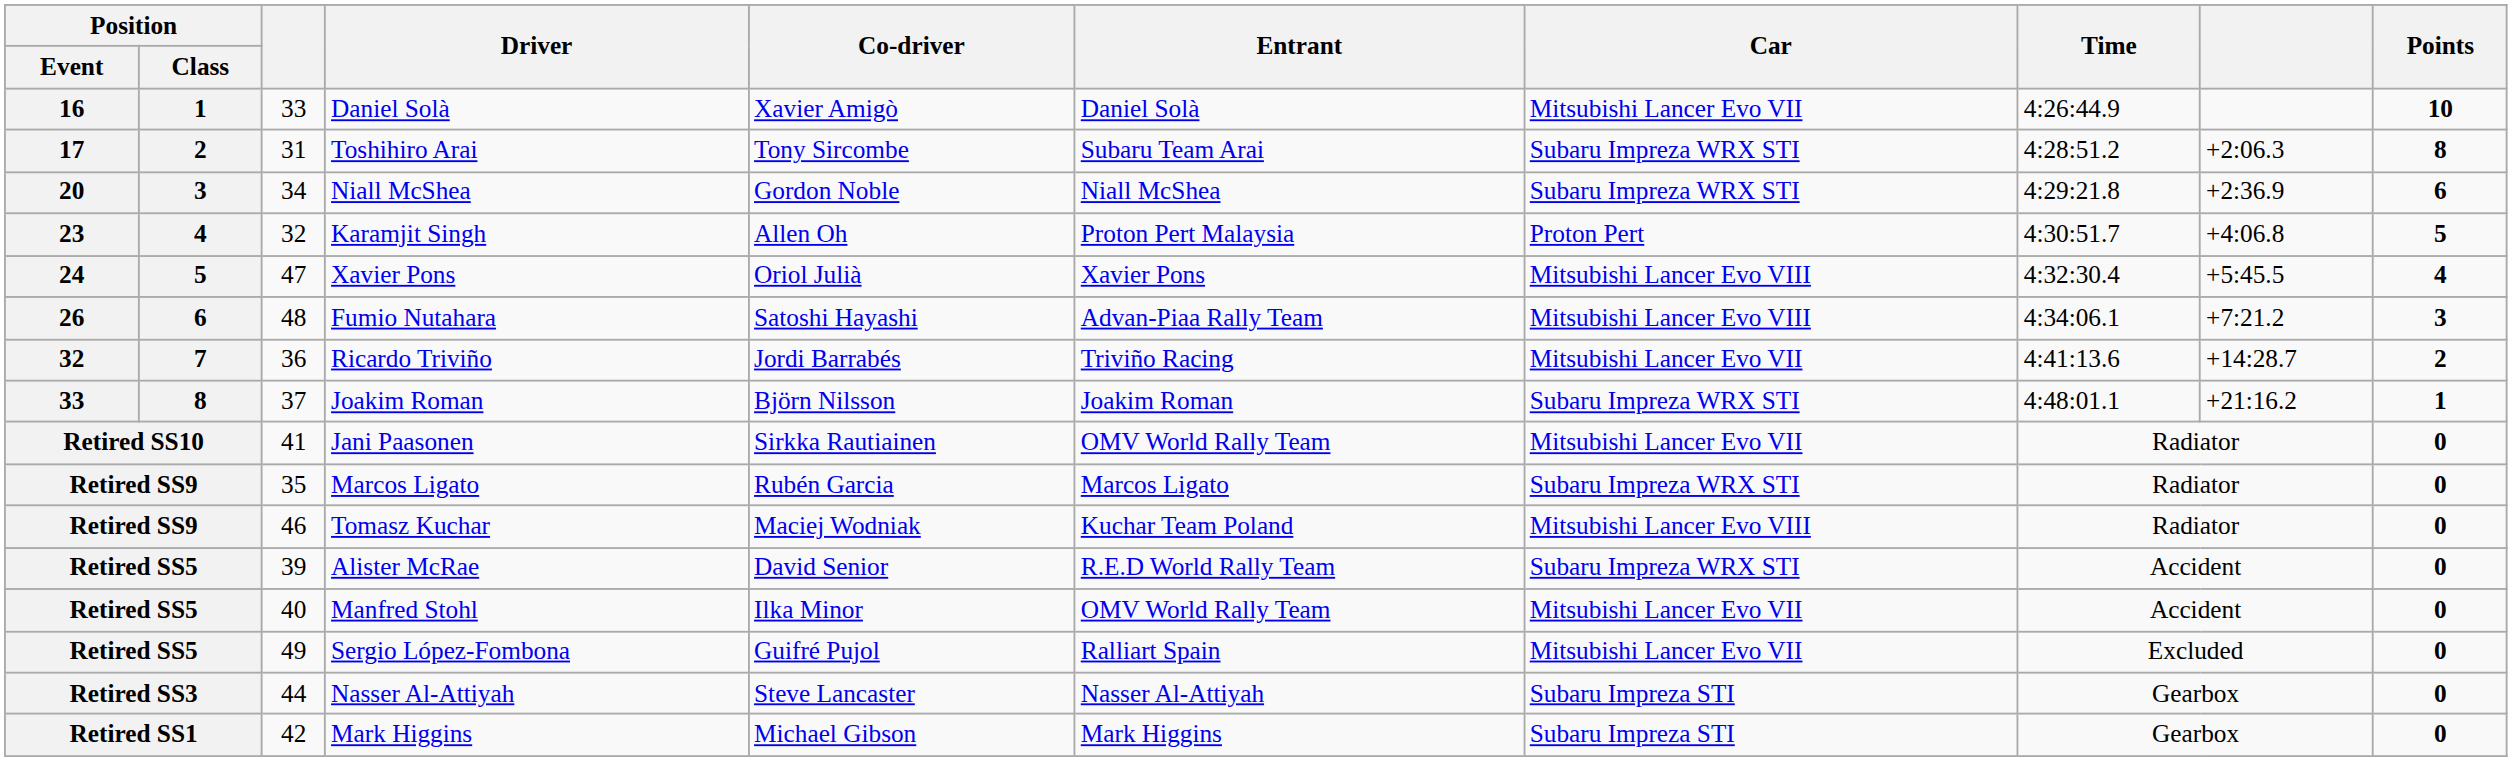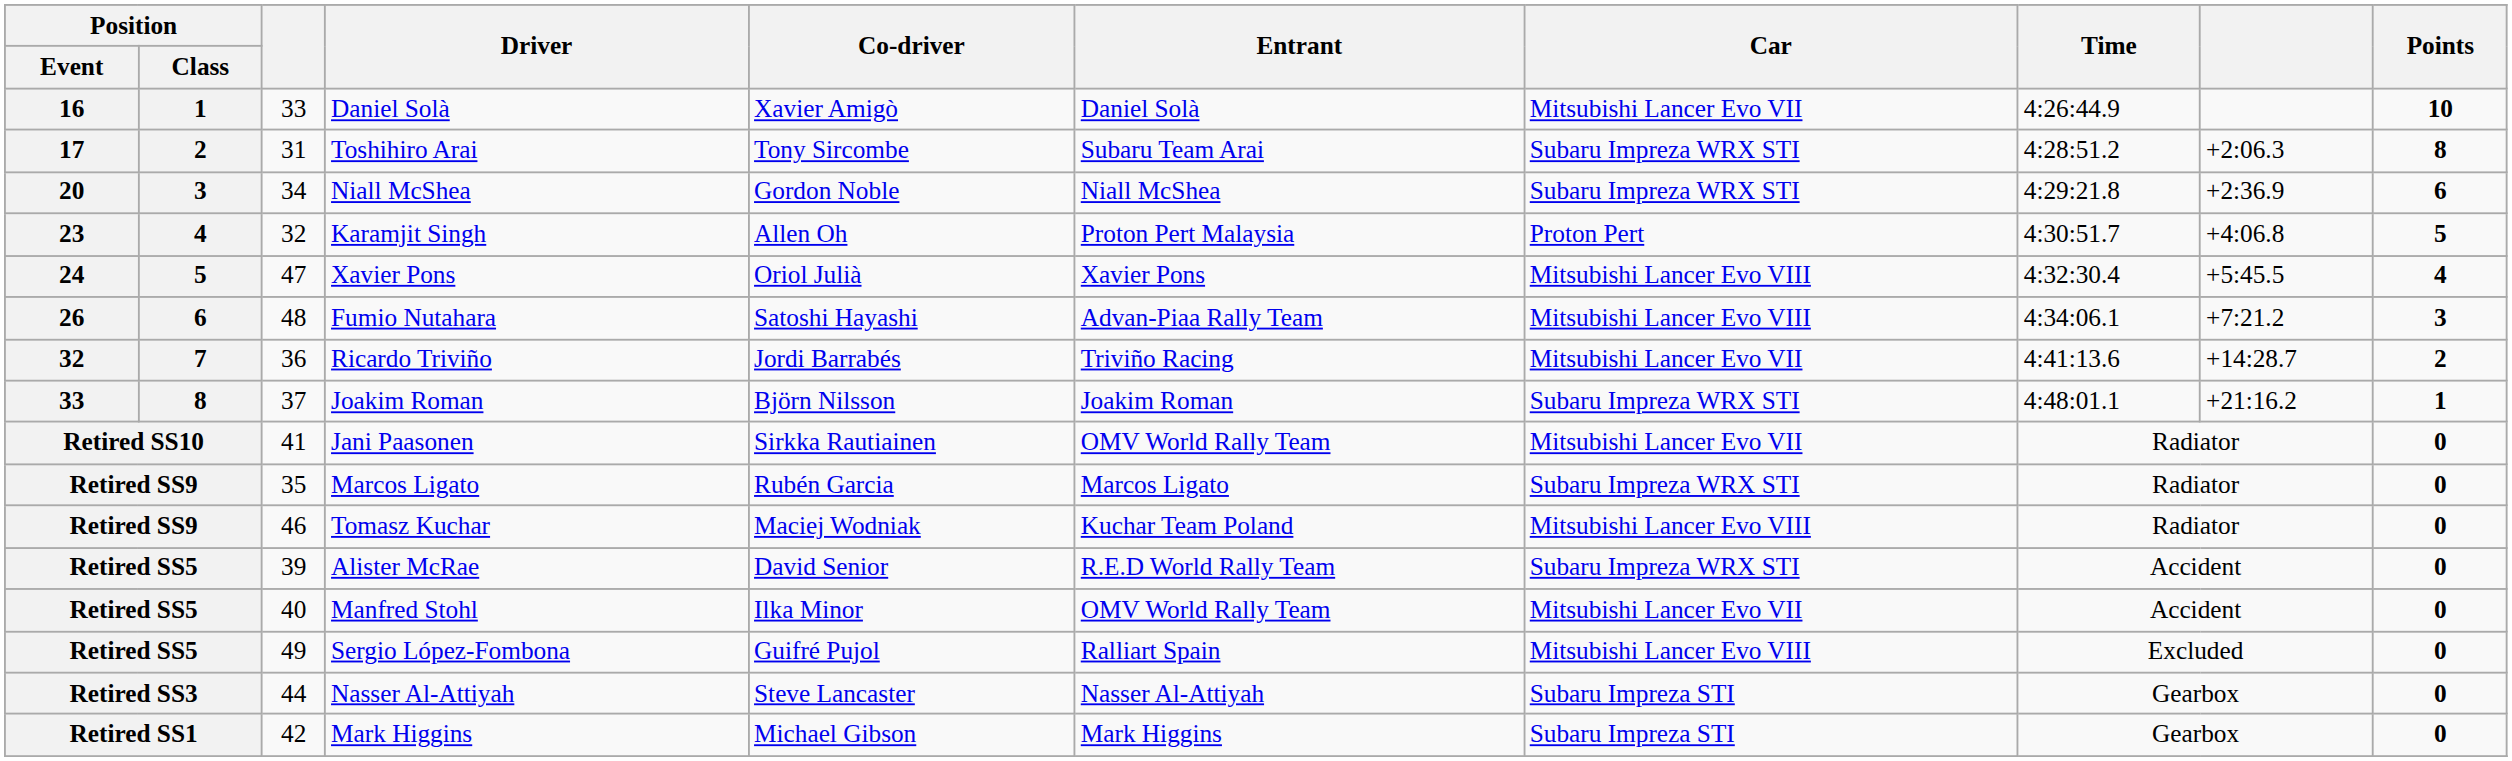 <table class="wikitable" width=85% style="font-size: 85%;">
 <tr>
 <th colspan="2">Position</th>
 <th rowspan="2"></th>
 <th rowspan="2">Driver</th>
 <th rowspan="2">Co-driver</th>
 <th rowspan="2">Entrant</th>
 <th rowspan="2">Car</th>
 <th rowspan="2">Time</th>
 <th rowspan="2"></th>
 <th rowspan="2">Points</th>
 </tr>
 <tr>
 <th>Event</th>
 <th>Class</th>
 </tr>
 <tr>
 <th>16</th>
 <th>1</th>
 <td align="center">33</td>
 <td> <a href='#'>Daniel Solà</a></td>
 <td> <a href='#'>Xavier Amigò</a></td>
 <td> <a href='#'>Daniel Solà</a></td>
 <td><a href='#'>Mitsubishi Lancer Evo VII</a></td>
 <td>4:26:44.9</td>
 <td></td>
 <td align="center"><strong>10</strong></td>
 </tr>
 <tr>
 <th>17</th>
 <th>2</th>
 <td align="center">31</td>
 <td> <a href='#'>Toshihiro Arai</a></td>
 <td> <a href='#'>Tony Sircombe</a></td>
 <td> <a href='#'>Subaru Team Arai</a></td>
 <td><a href='#'>Subaru Impreza WRX STI</a></td>
 <td>4:28:51.2</td>
 <td>+2:06.3</td>
 <td align="center"><strong>8</strong></td>
 </tr>
 <tr>
 <th>20</th>
 <th>3</th>
 <td align="center">34</td>
 <td> <a href='#'>Niall McShea</a></td>
 <td> <a href='#'>Gordon Noble</a></td>
 <td> <a href='#'>Niall McShea</a></td>
 <td><a href='#'>Subaru Impreza WRX STI</a></td>
 <td>4:29:21.8</td>
 <td>+2:36.9</td>
 <td align="center"><strong>6</strong></td>
 </tr>
 <tr>
 <th>23</th>
 <th>4</th>
 <td align="center">32</td>
 <td> <a href='#'>Karamjit Singh</a></td>
 <td> <a href='#'>Allen Oh</a></td>
 <td> <a href='#'>Proton Pert Malaysia</a></td>
 <td><a href='#'>Proton Pert</a></td>
 <td>4:30:51.7</td>
 <td>+4:06.8</td>
 <td align="center"><strong>5</strong></td>
 </tr>
 <tr>
 <th>24</th>
 <th>5</th>
 <td align="center">47</td>
 <td> <a href='#'>Xavier Pons</a></td>
 <td> <a href='#'>Oriol Julià</a></td>
 <td> <a href='#'>Xavier Pons</a></td>
 <td><a href='#'>Mitsubishi Lancer Evo VIII</a></td>
 <td>4:32:30.4</td>
 <td>+5:45.5</td>
 <td align="center"><strong>4</strong></td>
 </tr>
 <tr>
 <th>26</th>
 <th>6</th>
 <td align="center">48</td>
 <td> <a href='#'>Fumio Nutahara</a></td>
 <td> <a href='#'>Satoshi Hayashi</a></td>
 <td> <a href='#'>Advan-Piaa Rally Team</a></td>
 <td><a href='#'>Mitsubishi Lancer Evo VIII</a></td>
 <td>4:34:06.1</td>
 <td>+7:21.2</td>
 <td align="center"><strong>3</strong></td>
 </tr>
 <tr>
 <th>32</th>
 <th>7</th>
 <td align="center">36</td>
 <td> <a href='#'>Ricardo Triviño</a></td>
 <td> <a href='#'>Jordi Barrabés</a></td>
 <td> <a href='#'>Triviño Racing</a></td>
 <td><a href='#'>Mitsubishi Lancer Evo VII</a></td>
 <td>4:41:13.6</td>
 <td>+14:28.7</td>
 <td align="center"><strong>2</strong></td>
 </tr>
 <tr>
 <th>33</th>
 <th>8</th>
 <td align="center">37</td>
 <td> <a href='#'>Joakim Roman</a></td>
 <td> <a href='#'>Björn Nilsson</a></td>
 <td> <a href='#'>Joakim Roman</a></td>
 <td><a href='#'>Subaru Impreza WRX STI</a></td>
 <td>4:48:01.1</td>
 <td>+21:16.2</td>
 <td align="center"><strong>1</strong></td>
 </tr>
 <tr>
 <th colspan="2">Retired SS10</th>
 <td align="center">41</td>
 <td> <a href='#'>Jani Paasonen</a></td>
 <td> <a href='#'>Sirkka Rautiainen</a></td>
 <td> <a href='#'>OMV World Rally Team</a></td>
 <td><a href='#'>Mitsubishi Lancer Evo VII</a></td>
 <td align="center" colspan="2">Radiator</td>
 <td align="center"><strong>0</strong></td>
 </tr>
 <tr>
 <th colspan="2">Retired SS9</th>
 <td align="center">35</td>
 <td> <a href='#'>Marcos Ligato</a></td>
 <td> <a href='#'>Rubén Garcia</a></td>
 <td> <a href='#'>Marcos Ligato</a></td>
 <td><a href='#'>Subaru Impreza WRX STI</a></td>
 <td align="center" colspan="2">Radiator</td>
 <td align="center"><strong>0</strong></td>
 </tr>
 <tr>
 <th colspan="2">Retired SS9</th>
 <td align="center">46</td>
 <td> <a href='#'>Tomasz Kuchar</a></td>
 <td> <a href='#'>Maciej Wodniak</a></td>
 <td> <a href='#'>Kuchar Team Poland</a></td>
 <td><a href='#'>Mitsubishi Lancer Evo VIII</a></td>
 <td align="center" colspan="2">Radiator</td>
 <td align="center"><strong>0</strong></td>
 </tr>
 <tr>
 <th colspan="2">Retired SS5</th>
 <td align="center">39</td>
 <td> <a href='#'>Alister McRae</a></td>
 <td> <a href='#'>David Senior</a></td>
 <td> <a href='#'>R.E.D World Rally Team</a></td>
 <td><a href='#'>Subaru Impreza WRX STI</a></td>
 <td align="center" colspan="2">Accident</td>
 <td align="center"><strong>0</strong></td>
 </tr>
 <tr>
 <th colspan="2">Retired SS5</th>
 <td align="center">40</td>
 <td> <a href='#'>Manfred Stohl</a></td>
 <td> <a href='#'>Ilka Minor</a></td>
 <td> <a href='#'>OMV World Rally Team</a></td>
 <td><a href='#'>Mitsubishi Lancer Evo VII</a></td>
 <td align="center" colspan="2">Accident</td>
 <td align="center"><strong>0</strong></td>
 </tr>
 <tr>
 <th colspan="2">Retired SS5</th>
 <td align="center">49</td>
 <td> <a href='#'>Sergio López-Fombona</a></td>
 <td> <a href='#'>Guifré Pujol</a></td>
 <td> <a href='#'>Ralliart Spain</a></td>
-<td><a href='#'>Mitsubishi Lancer Evo VII</a></td>
+<td><a href='#'>Mitsubishi Lancer Evo VIII</a></td>
 <td align="center" colspan="2">Excluded</td>
 <td align="center"><strong>0</strong></td>
 </tr>
 <tr>
 <th colspan="2">Retired SS3</th>
 <td align="center">44</td>
 <td> <a href='#'>Nasser Al-Attiyah</a></td>
 <td> <a href='#'>Steve Lancaster</a></td>
 <td> <a href='#'>Nasser Al-Attiyah</a></td>
 <td><a href='#'>Subaru Impreza STI</a></td>
 <td align="center" colspan="2">Gearbox</td>
 <td align="center"><strong>0</strong></td>
 </tr>
 <tr>
 <th colspan="2">Retired SS1</th>
 <td align="center">42</td>
 <td> <a href='#'>Mark Higgins</a></td>
 <td> <a href='#'>Michael Gibson</a></td>
 <td> <a href='#'>Mark Higgins</a></td>
 <td><a href='#'>Subaru Impreza STI</a></td>
 <td align="center" colspan="2">Gearbox</td>
 <td align="center"><strong>0</strong></td>
 </tr>
 <tr>
 </tr>
 </table>
